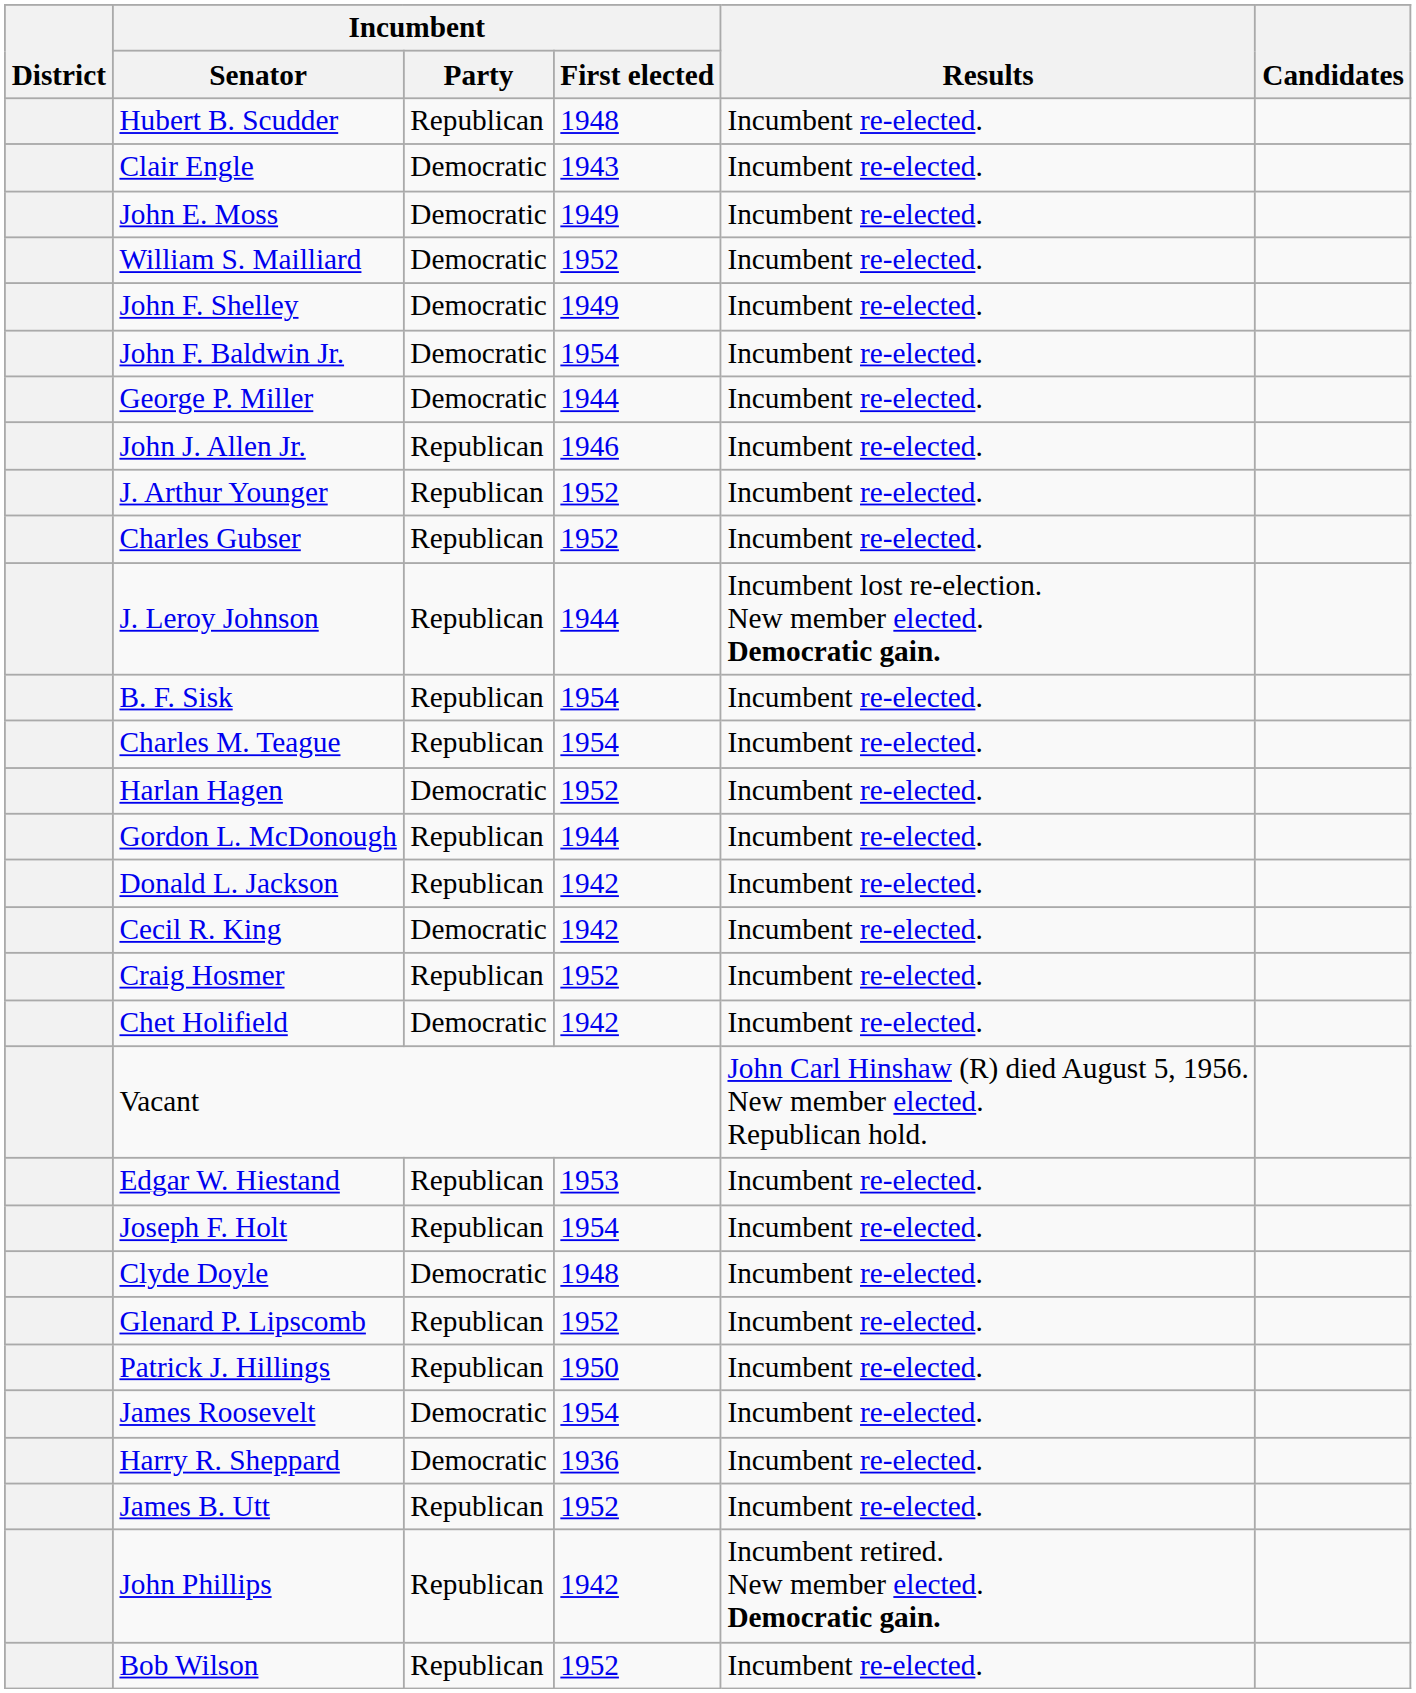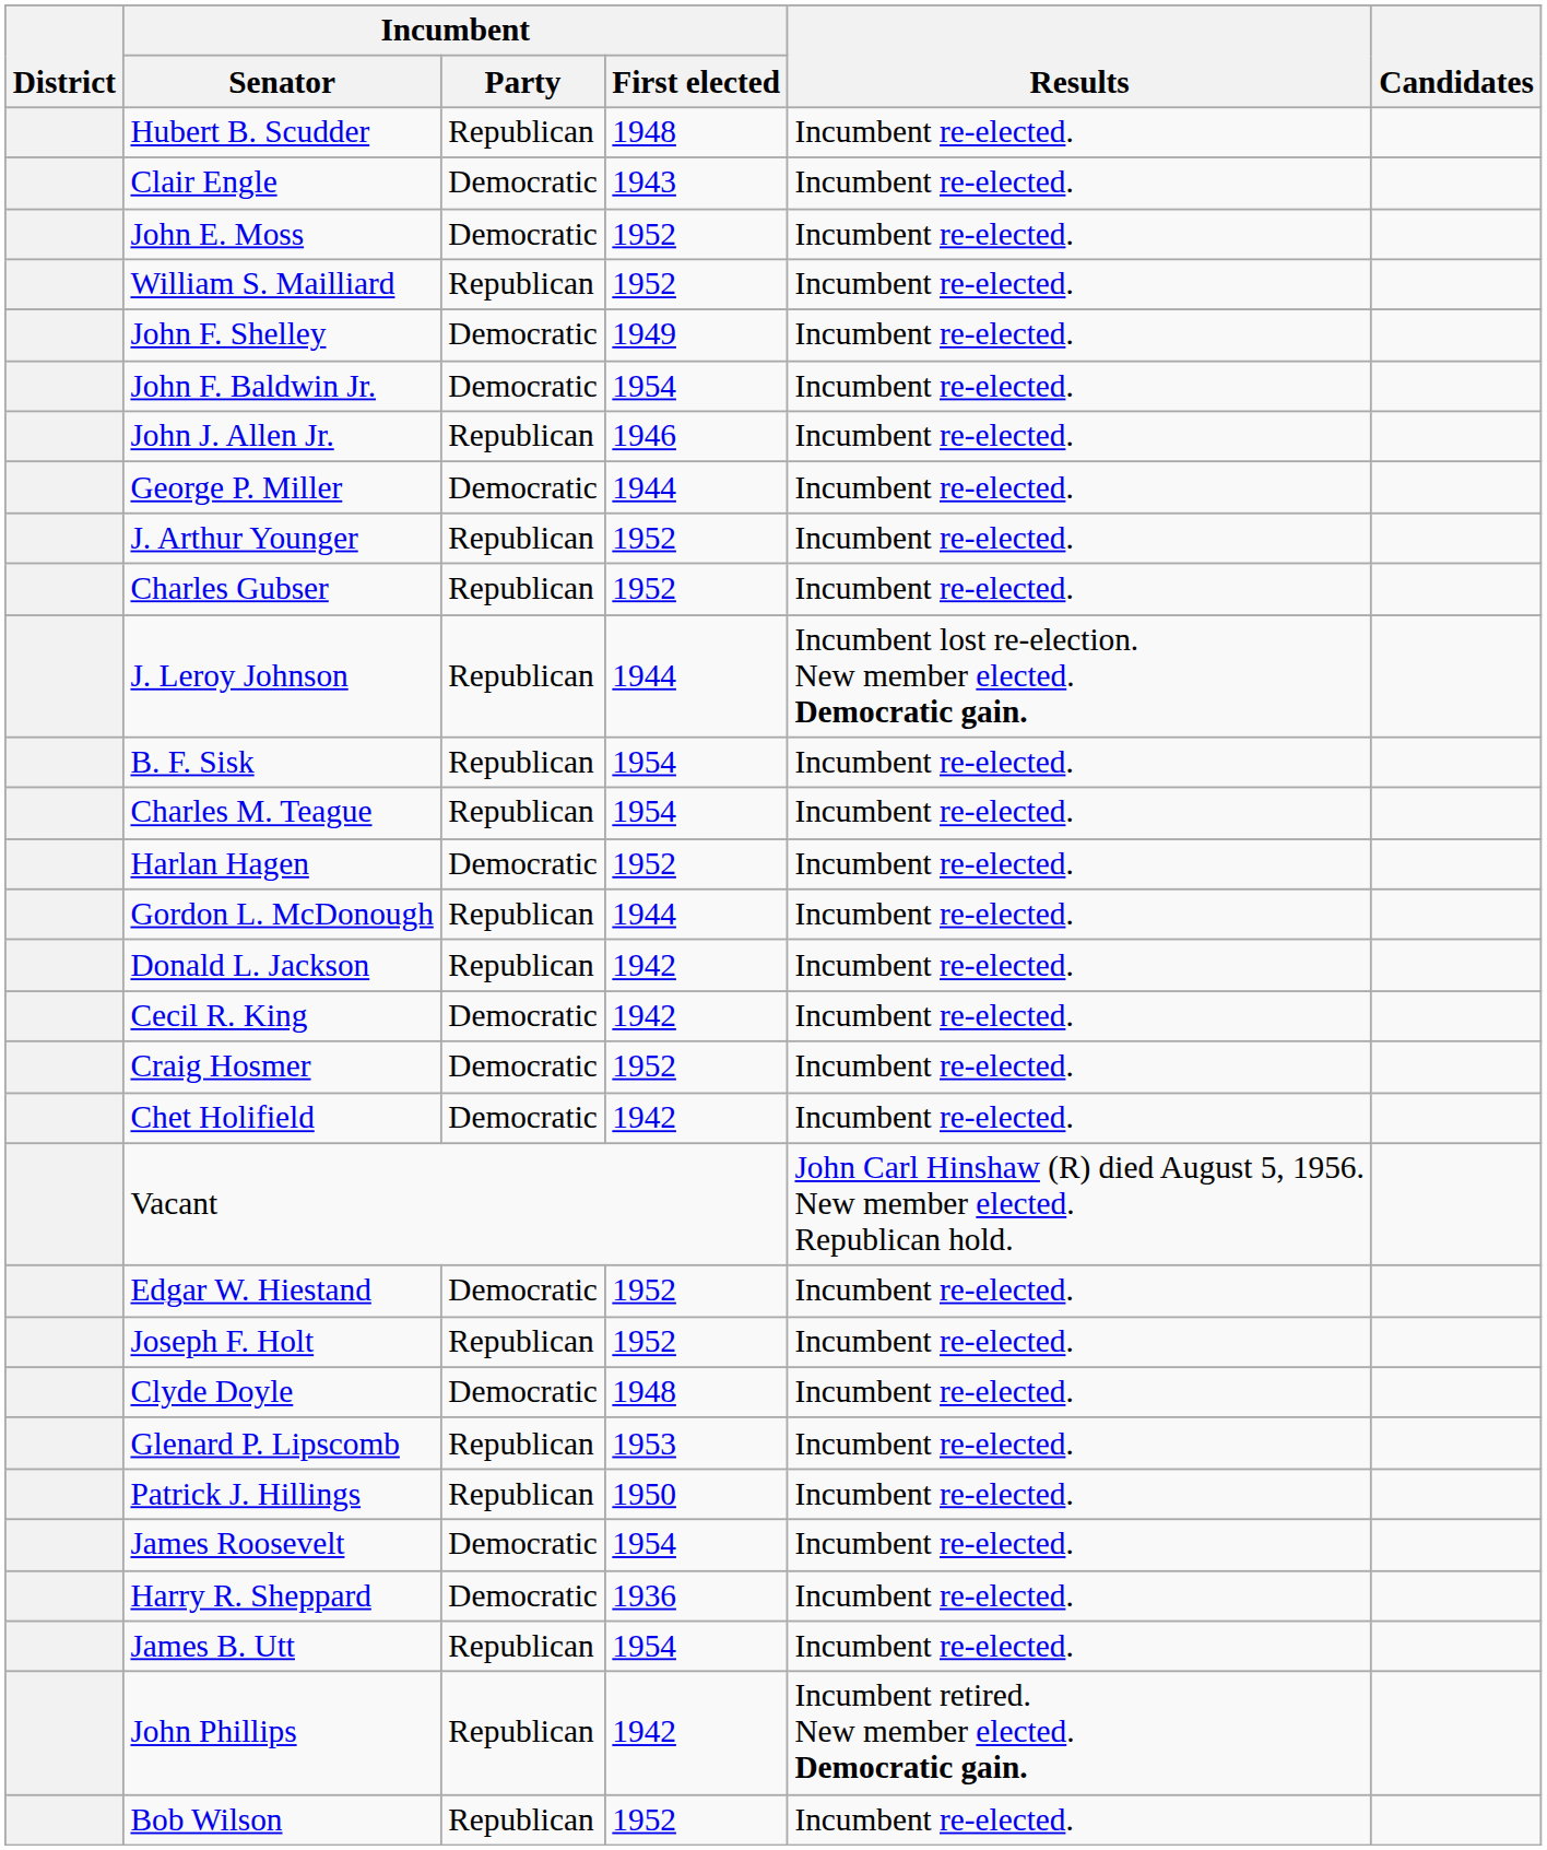 <table class=wikitable>
 <tr valign=bottom>
 <th rowspan=2>District</th>
 <th colspan=3>Incumbent</th>
 <th rowspan=2>Results</th>
 <th rowspan=2>Candidates</th>
 </tr>
 <tr>
 <th>Senator</th>
 <th>Party</th>
 <th>First elected</th>
 </tr>
 <tr>
 <th></th>
 <td><a href='#'>Hubert B. Scudder</a></td>
 <td>Republican</td>
 <td><a href='#'>1948</a></td>
 <td>Incumbent <a href='#'>re-elected</a>.</td>
 <td nowrap></td>
 </tr>
 <tr>
 <th></th>
 <td><a href='#'>Clair Engle</a></td>
 <td>Democratic</td>
 <td><a href='#'>1943 </a></td>
 <td>Incumbent <a href='#'>re-elected</a>.</td>
 <td nowrap></td>
 </tr>
 <tr>
 <th></th>
 <td><a href='#'>John E. Moss</a></td>
 <td>Democratic</td>
-<td><a href='#'>1949</a></td>
+<td><a href='#'>1952</a></td>
 <td>Incumbent <a href='#'>re-elected</a>.</td>
 <td nowrap></td>
 </tr>
 <tr>
 <th></th>
 <td><a href='#'>William S. Mailliard</a></td>
-<td>Democratic</td>
+<td>Republican</td>
 <td><a href='#'>1952</a></td>
 <td>Incumbent <a href='#'>re-elected</a>.</td>
 <td nowrap></td>
 </tr>
 <tr>
 <th></th>
 <td><a href='#'>John F. Shelley</a></td>
 <td>Democratic</td>
 <td><a href='#'>1949 </a></td>
 <td>Incumbent <a href='#'>re-elected</a>.</td>
 <td nowrap></td>
 </tr>
 <tr>
 <th></th>
 <td><a href='#'>John F. Baldwin Jr.</a></td>
 <td>Democratic</td>
 <td><a href='#'>1954</a></td>
 <td>Incumbent <a href='#'>re-elected</a>.</td>
 <td nowrap></td>
 </tr>
 <tr>
 <th></th>
-<td><a href='#'>George P. Miller</a></td>
-<td>Democratic</td>
-<td><a href='#'>1944</a></td>
+<td><a href='#'>John J. Allen Jr.</a></td>
+<td>Republican</td>
+<td><a href='#'>1946</a></td>
 <td>Incumbent <a href='#'>re-elected</a>.</td>
 <td nowrap></td>
 </tr>
 <tr>
 <th></th>
-<td><a href='#'>John J. Allen Jr.</a></td>
-<td>Republican</td>
-<td><a href='#'>1946</a></td>
+<td><a href='#'>George P. Miller</a></td>
+<td>Democratic</td>
+<td><a href='#'>1944</a></td>
 <td>Incumbent <a href='#'>re-elected</a>.</td>
 <td nowrap></td>
 </tr>
 <tr>
 <th></th>
 <td><a href='#'>J. Arthur Younger</a></td>
 <td>Republican</td>
 <td><a href='#'>1952</a></td>
 <td>Incumbent <a href='#'>re-elected</a>.</td>
 <td nowrap></td>
 </tr>
 <tr>
 <th></th>
 <td><a href='#'>Charles Gubser</a></td>
 <td>Republican</td>
 <td><a href='#'>1952</a></td>
 <td>Incumbent <a href='#'>re-elected</a>.</td>
 <td nowrap></td>
 </tr>
 <tr>
 <th></th>
 <td><a href='#'>J. Leroy Johnson</a></td>
 <td>Republican</td>
 <td><a href='#'>1944</a></td>
 <td>Incumbent lost re-election.<br>New member <a href='#'>elected</a>.<br><strong>Democratic gain.</strong></td>
 <td nowrap></td>
 </tr>
 <tr>
 <th></th>
 <td><a href='#'>B. F. Sisk</a></td>
 <td>Republican</td>
 <td><a href='#'>1954</a></td>
 <td>Incumbent <a href='#'>re-elected</a>.</td>
 <td nowrap></td>
 </tr>
 <tr>
 <th></th>
 <td><a href='#'>Charles M. Teague</a></td>
 <td>Republican</td>
 <td><a href='#'>1954</a></td>
 <td>Incumbent <a href='#'>re-elected</a>.</td>
 <td nowrap></td>
 </tr>
 <tr>
 <th></th>
 <td><a href='#'>Harlan Hagen</a></td>
 <td>Democratic</td>
 <td><a href='#'>1952</a></td>
 <td>Incumbent <a href='#'>re-elected</a>.</td>
 <td nowrap></td>
 </tr>
 <tr>
 <th></th>
 <td><a href='#'>Gordon L. McDonough</a></td>
 <td>Republican</td>
 <td><a href='#'>1944</a></td>
 <td>Incumbent <a href='#'>re-elected</a>.</td>
 <td nowrap></td>
 </tr>
 <tr>
 <th></th>
 <td><a href='#'>Donald L. Jackson</a></td>
 <td>Republican</td>
 <td><a href='#'>1942</a></td>
 <td>Incumbent <a href='#'>re-elected</a>.</td>
 <td nowrap></td>
 </tr>
 <tr>
 <th></th>
 <td><a href='#'>Cecil R. King</a></td>
 <td>Democratic</td>
 <td><a href='#'>1942</a></td>
 <td>Incumbent <a href='#'>re-elected</a>.</td>
 <td nowrap></td>
 </tr>
 <tr>
 <th></th>
 <td><a href='#'>Craig Hosmer</a></td>
-<td>Republican</td>
+<td>Democratic</td>
 <td><a href='#'>1952</a></td>
 <td>Incumbent <a href='#'>re-elected</a>.</td>
 <td nowrap></td>
 </tr>
 <tr>
 <th></th>
 <td><a href='#'>Chet Holifield</a></td>
 <td>Democratic</td>
 <td><a href='#'>1942</a></td>
 <td>Incumbent <a href='#'>re-elected</a>.</td>
 <td nowrap></td>
 </tr>
 <tr>
 <th></th>
 <td colspan=3>Vacant</td>
 <td><a href='#'>John Carl Hinshaw</a> (R) died August 5, 1956.<br>New member <a href='#'>elected</a>.<br>Republican hold.</td>
 <td nowrap></td>
 </tr>
 <tr>
 <th></th>
 <td><a href='#'>Edgar W. Hiestand</a></td>
-<td>Republican</td>
-<td><a href='#'>1953</a></td>
+<td>Democratic</td>
+<td><a href='#'>1952</a></td>
 <td>Incumbent <a href='#'>re-elected</a>.</td>
 <td nowrap></td>
 </tr>
 <tr>
 <th></th>
 <td><a href='#'>Joseph F. Holt</a></td>
 <td>Republican</td>
-<td><a href='#'>1954</a></td>
+<td><a href='#'>1952</a></td>
 <td>Incumbent <a href='#'>re-elected</a>.</td>
 <td nowrap></td>
 </tr>
 <tr>
 <th></th>
 <td><a href='#'>Clyde Doyle</a></td>
 <td>Democratic</td>
 <td><a href='#'>1948</a></td>
 <td>Incumbent <a href='#'>re-elected</a>.</td>
 <td nowrap></td>
 </tr>
 <tr>
 <th></th>
 <td><a href='#'>Glenard P. Lipscomb</a></td>
 <td>Republican</td>
-<td><a href='#'>1952 </a></td>
+<td><a href='#'>1953 </a></td>
 <td>Incumbent <a href='#'>re-elected</a>.</td>
 <td nowrap></td>
 </tr>
 <tr>
 <th></th>
 <td><a href='#'>Patrick J. Hillings</a></td>
 <td>Republican</td>
 <td><a href='#'>1950</a></td>
 <td>Incumbent <a href='#'>re-elected</a>.</td>
 <td nowrap></td>
 </tr>
 <tr>
 <th></th>
 <td><a href='#'>James Roosevelt</a></td>
 <td>Democratic</td>
 <td><a href='#'>1954</a></td>
 <td>Incumbent <a href='#'>re-elected</a>.</td>
 <td nowrap></td>
 </tr>
 <tr>
 <th></th>
 <td><a href='#'>Harry R. Sheppard</a></td>
 <td>Democratic</td>
 <td><a href='#'>1936</a></td>
 <td>Incumbent <a href='#'>re-elected</a>.</td>
 <td nowrap></td>
 </tr>
 <tr>
 <th></th>
 <td><a href='#'>James B. Utt</a></td>
 <td>Republican</td>
-<td><a href='#'>1952</a></td>
+<td><a href='#'>1954</a></td>
 <td>Incumbent <a href='#'>re-elected</a>.</td>
 <td nowrap></td>
 </tr>
 <tr>
 <th></th>
 <td><a href='#'>John Phillips</a></td>
 <td>Republican</td>
 <td><a href='#'>1942</a></td>
 <td>Incumbent retired.<br>New member <a href='#'>elected</a>.<br><strong>Democratic gain.</strong></td>
 <td nowrap></td>
 </tr>
 <tr>
 <th></th>
 <td><a href='#'>Bob Wilson</a></td>
 <td>Republican</td>
 <td><a href='#'>1952</a></td>
 <td>Incumbent <a href='#'>re-elected</a>.</td>
 <td nowrap></td>
 </tr>
 </table>
